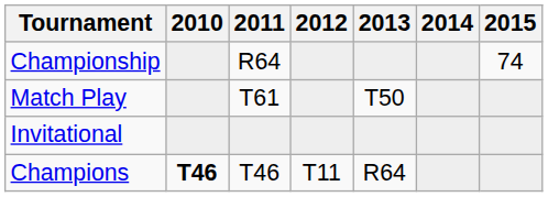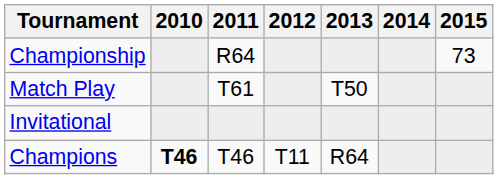 <table class="wikitable" style="text-align:center;">
 <tr>
 <th>Tournament</th>
 <th>2010</th>
 <th>2011</th>
 <th>2012</th>
 <th>2013</th>
 <th>2014</th>
 <th>2015</th>
 </tr>
 <tr>
 <td align="left"><a href='#'>Championship</a></td>
 <td style="background:#eeeeee;"></td>
 <td>R64</td>
 <td style="background:#eeeeee;"></td>
 <td style="background:#eeeeee;"></td>
 <td style="background:#eeeeee;"></td>
-<td>74</td>
+<td>73</td>
 </tr>
 <tr>
 <td align="left"><a href='#'>Match Play</a></td>
 <td style="background:#eeeeee;"></td>
 <td>T61</td>
 <td style="background:#eeeeee;"></td>
 <td>T50</td>
 <td style="background:#eeeeee;"></td>
 <td style="background:#eeeeee;"></td>
 </tr>
 <tr>
 <td align="left"><a href='#'>Invitational</a></td>
 <td style="background:#eeeeee;"></td>
 <td style="background:#eeeeee;"></td>
 <td style="background:#eeeeee;"></td>
 <td style="background:#eeeeee;"></td>
 <td style="background:#eeeeee;"></td>
 <td style="background:#eeeeee;"></td>
 </tr>
 <tr>
 <td align="left"><a href='#'>Champions</a></td>
 <td><strong>T46</strong></td>
 <td>T46</td>
 <td>T11</td>
 <td>R64</td>
 <td style="background:#eeeeee;"></td>
 <td style="background:#eeeeee;"></td>
 </tr>
 </table>
